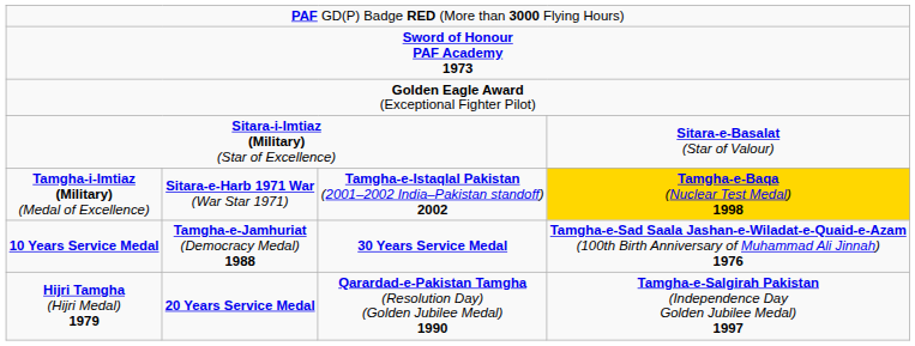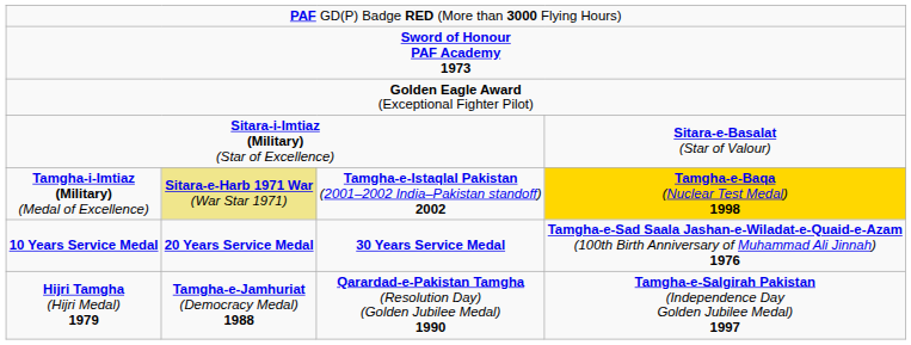 <table class="wikitable" style="margin:1em auto; text-align:center;">
 <tr>
 <td colspan="5"><strong><a href='#'>PAF</a></strong> GD(P) Badge <strong>RED</strong> (More than <strong>3000</strong> Flying Hours)</td>
 </tr>
 <tr>
 <td colspan="5"><strong><a href='#'>Sword of Honour</a></strong><br><strong><a href='#'>PAF Academy</a></strong><br><strong>1973</strong></td>
 </tr>
 <tr>
 <td colspan="5"><strong>Golden Eagle Award</strong><br>(Exceptional Fighter Pilot)</td>
 </tr>
 <tr>
 <td colspan="3"><strong><a href='#'>Sitara-i-Imtiaz</a></strong><br><strong>(Military)</strong><br><em>(Star of Excellence)</em></td>
 <td><strong><a href='#'>Sitara-e-Basalat</a></strong><br><em>(Star of Valour)</em></td>
 </tr>
 <tr>
 <td><strong><a href='#'>Tamgha-i-Imtiaz</a></strong><br><strong>(Military)</strong><br><em>(Medal of Excellence)</em></td>
-<td><strong><a href='#'>Sitara-e-Harb 1971 War</a></strong><br><em>(War Star 1971)</em></td>
+<td style="background: khaki;"><strong><a href='#'>Sitara-e-Harb 1971 War</a></strong><br><em>(War Star 1971)</em></td>
 <td><strong><a href='#'>Tamgha-e-Istaqlal Pakistan</a></strong><br><em>(<a href='#'>2001–2002 India–Pakistan standoff</a>)</em><br><strong>2002</strong></td>
 <td style="background: gold;"><strong><a href='#'>Tamgha-e-Baqa</a></strong><br><em>(<a href='#'>Nuclear Test Medal</a>)</em><br><strong>1998</strong></td>
 </tr>
 <tr>
 <td><strong><a href='#'>10 Years Service Medal</a></strong></td>
-<td><strong><a href='#'>Tamgha-e-Jamhuriat</a></strong><br><em>(Democracy Medal)</em><br><strong>1988</strong></td>
+<td><strong><a href='#'>20 Years Service Medal</a></strong></td>
 <td><strong><a href='#'>30 Years Service Medal</a></strong></td>
 <td><strong><a href='#'>Tamgha-e-Sad Saala Jashan-e-Wiladat-e-Quaid-e-Azam</a></strong><br><em>(100th Birth Anniversary of <a href='#'>Muhammad Ali Jinnah</a>)</em><br><strong>1976</strong></td>
 </tr>
 <tr>
 <td><strong><a href='#'>Hijri Tamgha</a></strong><br><em>(Hijri Medal)</em><br><strong>1979</strong></td>
-<td><strong><a href='#'>20 Years Service Medal</a></strong></td>
+<td><strong><a href='#'>Tamgha-e-Jamhuriat</a></strong><br><em>(Democracy Medal)</em><br><strong>1988</strong></td>
 <td><strong><a href='#'>Qarardad-e-Pakistan Tamgha</a></strong><br><em>(Resolution Day)</em><br><em>(Golden Jubilee Medal)</em><br><strong>1990</strong></td>
 <td><strong><a href='#'>Tamgha-e-Salgirah Pakistan</a></strong><br><em>(Independence Day</em><br><em>Golden Jubilee Medal)</em><br><strong>1997</strong></td>
 </tr>
 </table>
